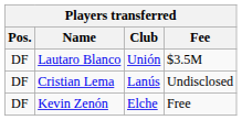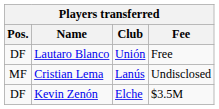 <table class="wikitable" style="font-size:95%;">
 <tr>
 <th colspan="5">Players transferred</th>
 </tr>
 <tr>
 <th>Pos.</th>
 <th>Name</th>
 <th>Club</th>
 <th>Fee</th>
 </tr>
 <tr>
 <td align="center">DF</td>
 <td> <a href='#'>Lautaro Blanco</a></td>
 <td> <a href='#'>Unión</a></td>
-<td>$3.5M</td>
+<td>Free</td>
 </tr>
 <tr>
-<td align="center">DF</td>
+<td align="center">MF</td>
 <td> <a href='#'>Cristian Lema</a></td>
 <td> <a href='#'>Lanús</a></td>
 <td>Undisclosed</td>
 </tr>
 <tr>
 <td align="center">DF</td>
 <td> <a href='#'>Kevin Zenón</a></td>
 <td> <a href='#'>Elche</a></td>
-<td>Free</td>
+<td>$3.5M</td>
 </tr>
 </table>
